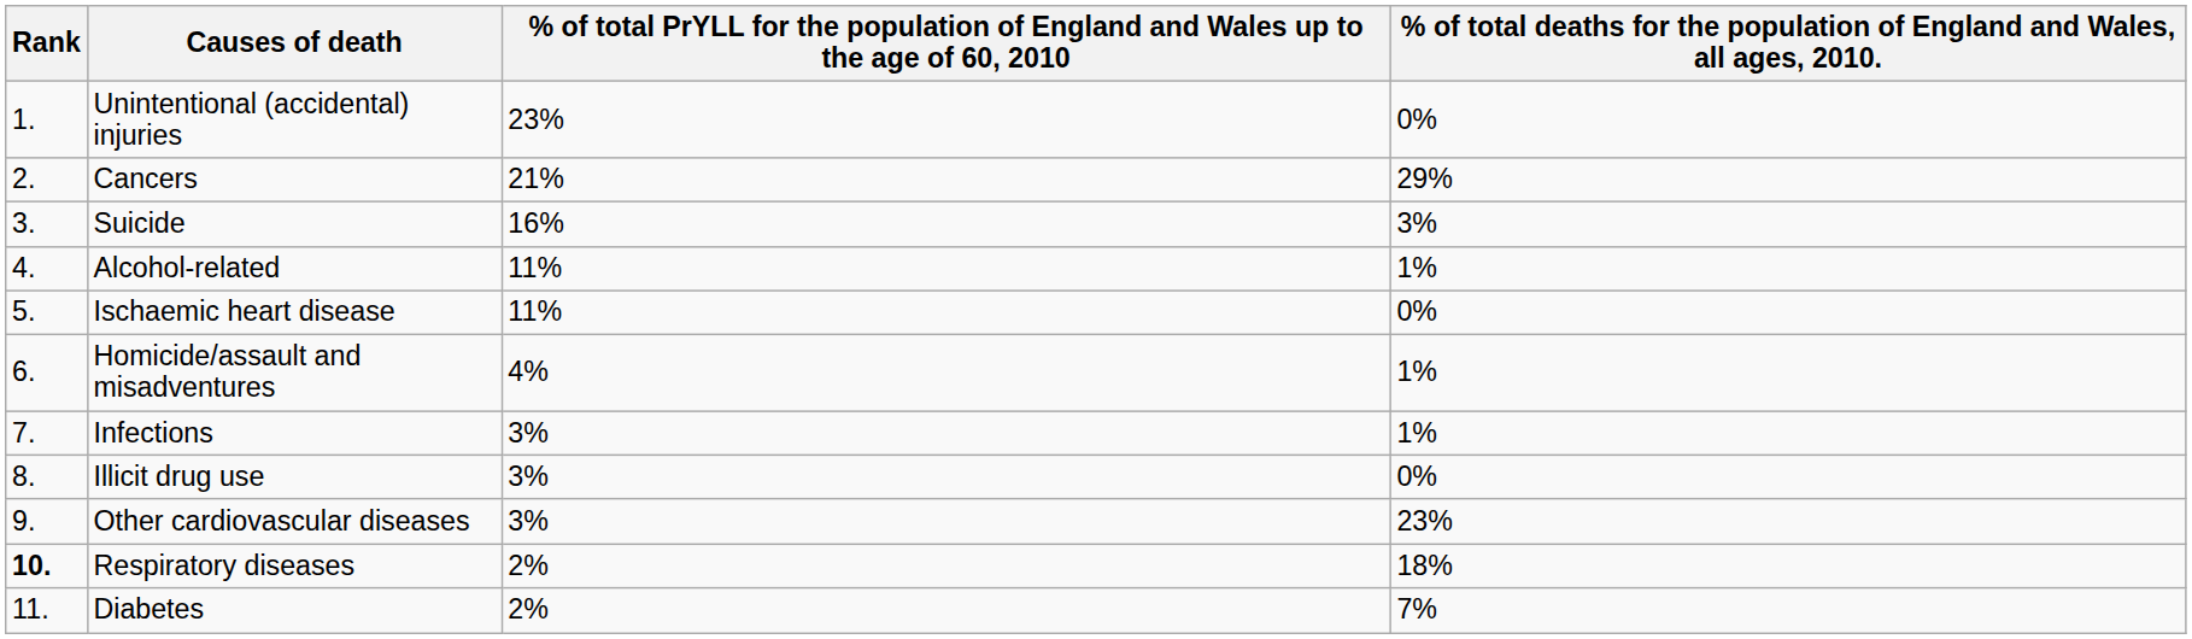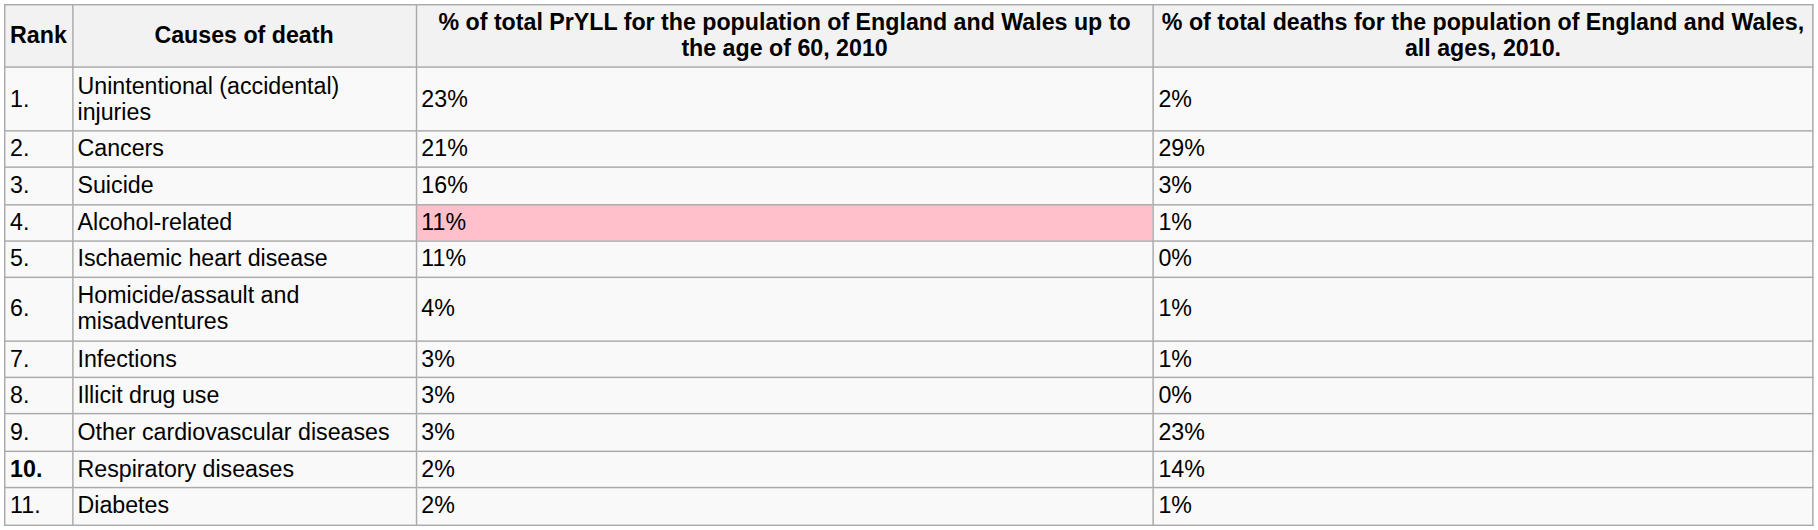 <table class="wikitable">
 <tr>
 <th>Rank</th>
 <th>Causes of death</th>
 <th>% of total PrYLL for the population of England and Wales up to the age of 60, 2010</th>
 <th>% of total deaths for the population of England and Wales, all ages, 2010.</th>
 </tr>
 <tr>
 <td>1.</td>
 <td>Unintentional (accidental) injuries</td>
 <td>23%</td>
-<td>0%</td>
+<td>2%</td>
 </tr>
 <tr>
 <td>2.</td>
 <td>Cancers</td>
 <td>21%</td>
 <td>29%</td>
 </tr>
 <tr>
 <td>3.</td>
 <td>Suicide</td>
 <td>16%</td>
 <td>3%</td>
 </tr>
 <tr>
 <td>4.</td>
 <td>Alcohol-related</td>
-<td>11%</td>
+<td style="background: pink;">11%</td>
 <td>1%</td>
 </tr>
 <tr>
 <td>5.</td>
 <td>Ischaemic heart disease</td>
 <td>11%</td>
 <td>0%</td>
 </tr>
 <tr>
 <td>6.</td>
 <td>Homicide/assault and misadventures</td>
 <td>4%</td>
 <td>1%</td>
 </tr>
 <tr>
 <td>7.</td>
 <td>Infections</td>
 <td>3%</td>
 <td>1%</td>
 </tr>
 <tr>
 <td>8.</td>
 <td>Illicit drug use</td>
 <td>3%</td>
 <td>0%</td>
 </tr>
 <tr>
 <td>9.</td>
 <td>Other cardiovascular diseases</td>
 <td>3%</td>
 <td>23%</td>
 </tr>
 <tr>
 <td><strong>10.</strong></td>
 <td>Respiratory diseases</td>
 <td>2%</td>
-<td>18%</td>
+<td>14%</td>
 </tr>
 <tr>
 <td>11.</td>
 <td>Diabetes</td>
 <td>2%</td>
-<td>7%</td>
+<td>1%</td>
 </tr>
 </table>
